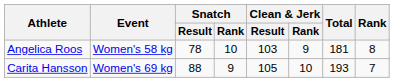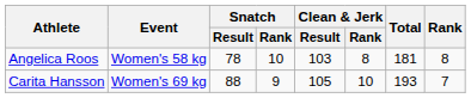 <table class="wikitable" style="font-size:90%">
 <tr>
 <th rowspan=2>Athlete</th>
 <th rowspan=2>Event</th>
 <th colspan=2>Snatch</th>
 <th colspan=2>Clean & Jerk</th>
 <th rowspan=2>Total</th>
 <th rowspan=2>Rank</th>
 </tr>
 <tr style="font-size:95%">
 <th>Result</th>
 <th>Rank</th>
 <th>Result</th>
 <th>Rank</th>
 </tr>
 <tr align=center>
 <td align=left><a href='#'>Angelica Roos</a></td>
 <td align=left><a href='#'>Women's 58 kg</a></td>
 <td>78</td>
 <td>10</td>
 <td>103</td>
-<td>9</td>
+<td>8</td>
 <td>181</td>
 <td>8</td>
 </tr>
 <tr align=center>
 <td align=left><a href='#'>Carita Hansson</a></td>
 <td align=left><a href='#'>Women's 69 kg</a></td>
 <td>88</td>
 <td>9</td>
 <td>105</td>
 <td>10</td>
 <td>193</td>
 <td>7</td>
 </tr>
 </table>
